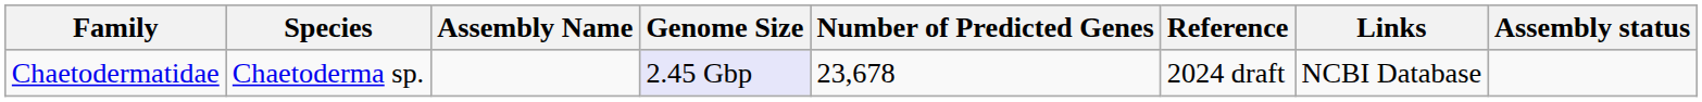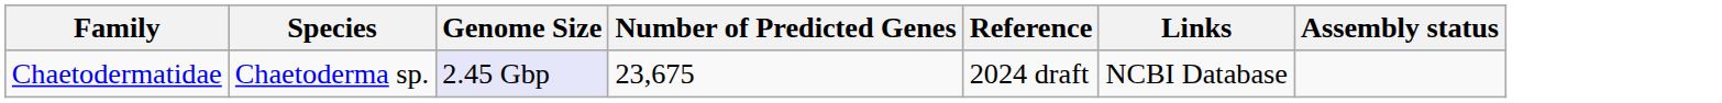 <table class="wikitable sortable">
 <tr>
 <th>Family</th>
 <th>Species</th>
-<th>Assembly Name</th>
 <th>Genome Size</th>
 <th>Number of Predicted Genes</th>
 <th>Reference</th>
 <th>Links</th>
 <th>Assembly status</th>
 </tr>
 <tr>
 <td><a href='#'>Chaetodermatidae</a></td>
 <td><a href='#'>Chaetoderma</a> sp.</td>
-<td></td>
 <td style="background: lavender;">2.45 Gbp</td>
-<td>23,678</td>
+<td>23,675</td>
 <td>2024 draft</td>
 <td>NCBI Database</td>
 <td></td>
 </tr>
 </table>
